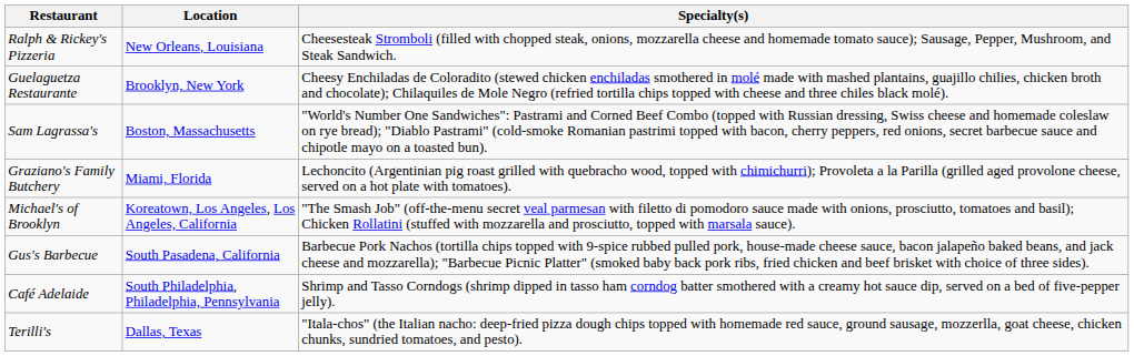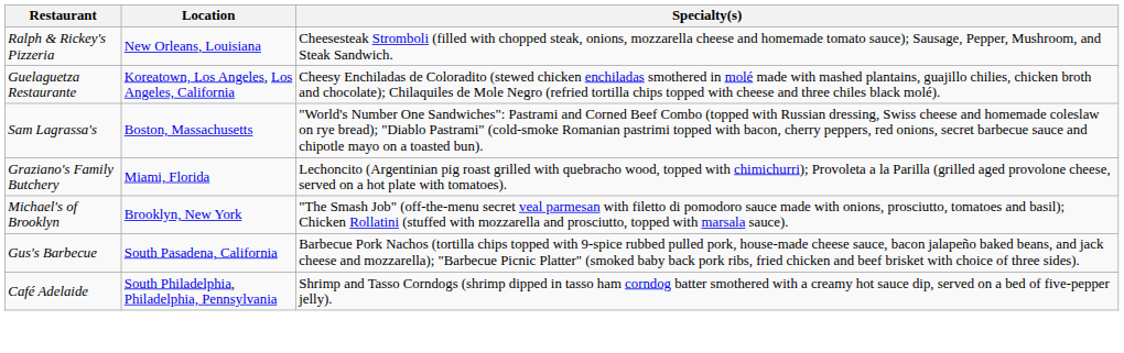 <table class="wikitable" style="width:100%;">
 <tr>
 <th>Restaurant</th>
 <th>Location</th>
 <th>Specialty(s)</th>
 </tr>
 <tr>
 <td><em>Ralph & Rickey's Pizzeria</em></td>
 <td><a href='#'>New Orleans, Louisiana</a></td>
 <td>Cheesesteak <a href='#'>Stromboli</a> (filled with chopped steak, onions, mozzarella cheese and homemade tomato sauce); Sausage, Pepper, Mushroom, and Steak Sandwich.</td>
 </tr>
 <tr>
 <td><em>Guelaguetza Restaurante</em></td>
-<td><a href='#'>Brooklyn, New York</a></td>
+<td><a href='#'>Koreatown, Los Angeles</a>, <a href='#'>Los Angeles, California</a></td>
 <td>Cheesy Enchiladas de Coloradito (stewed chicken <a href='#'>enchiladas</a> smothered in <a href='#'>molé</a> made with mashed plantains, guajillo chilies, chicken broth and chocolate); Chilaquiles de Mole Negro (refried tortilla chips topped with cheese and three chiles black molé).</td>
 </tr>
 <tr>
 <td><em>Sam Lagrassa's</em></td>
 <td><a href='#'>Boston, Massachusetts</a></td>
 <td>"World's Number One Sandwiches": Pastrami and Corned Beef Combo (topped with Russian dressing, Swiss cheese and homemade coleslaw on rye bread); "Diablo Pastrami" (cold-smoke Romanian pastrimi topped with bacon, cherry peppers, red onions, secret barbecue sauce and chipotle mayo on a toasted bun).</td>
 </tr>
 <tr>
 <td><em>Graziano's Family Butchery</em></td>
 <td><a href='#'>Miami, Florida</a></td>
 <td>Lechoncito (Argentinian pig roast grilled with quebracho wood, topped with <a href='#'>chimichurri</a>); Provoleta a la Parilla (grilled aged provolone cheese, served on a hot plate with tomatoes).</td>
 </tr>
 <tr>
 <td><em>Michael's of Brooklyn</em></td>
-<td><a href='#'>Koreatown, Los Angeles</a>, <a href='#'>Los Angeles, California</a></td>
+<td><a href='#'>Brooklyn, New York</a></td>
 <td>"The Smash Job" (off-the-menu secret  <a href='#'>veal parmesan</a> with filetto di pomodoro sauce made with onions, prosciutto, tomatoes and basil); Chicken <a href='#'>Rollatini</a> (stuffed with mozzarella and prosciutto, topped with <a href='#'>marsala</a> sauce).</td>
 </tr>
 <tr>
 <td><em>Gus's Barbecue</em></td>
 <td><a href='#'>South Pasadena, California</a></td>
 <td>Barbecue Pork Nachos (tortilla chips topped with 9-spice rubbed pulled pork, house-made cheese sauce, bacon jalapeño baked beans, and jack cheese and mozzarella); "Barbecue Picnic Platter" (smoked baby back pork ribs, fried chicken and beef brisket with choice of three sides).</td>
 </tr>
 <tr>
 <td><em>Café Adelaide</em></td>
 <td><a href='#'>South Philadelphia</a>, <a href='#'>Philadelphia, Pennsylvania</a></td>
 <td>Shrimp and Tasso Corndogs (shrimp dipped in tasso ham <a href='#'>corndog</a> batter smothered with a creamy hot sauce dip, served on a bed of five-pepper jelly).</td>
 </tr>
-<tr>
-<td><em>Terilli's</em></td>
-<td><a href='#'>Dallas, Texas</a></td>
-<td>"Itala-chos" (the Italian nacho: deep-fried pizza dough chips topped with homemade red sauce, ground sausage, mozzerlla, goat cheese, chicken chunks, sundried tomatoes, and pesto).</td>
-</tr>
 </table>
